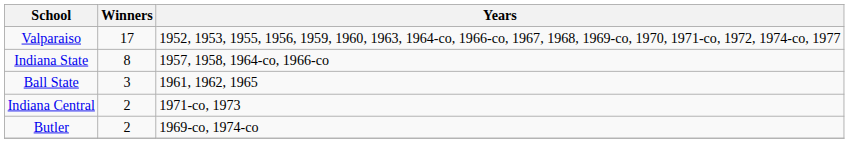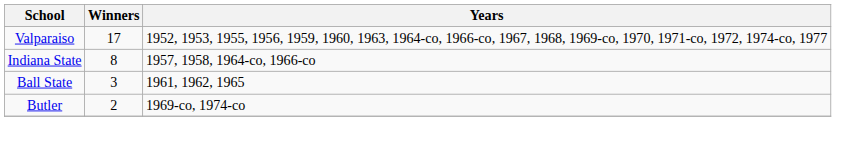 <table class=wikitable>
 <tr>
 <th>School</th>
 <th>Winners</th>
 <th>Years</th>
 </tr>
 <tr>
 <td align=center><a href='#'>Valparaiso</a></td>
 <td align=center>17</td>
 <td>1952, 1953, 1955, 1956, 1959, 1960, 1963, 1964-co, 1966-co, 1967, 1968, 1969-co, 1970, 1971-co, 1972, 1974-co, 1977</td>
 </tr>
 <tr>
 <td align=center><a href='#'>Indiana State</a></td>
 <td align=center>8</td>
 <td>1957, 1958, 1964-co, 1966-co</td>
 </tr>
 <tr>
 <td align=center><a href='#'>Ball State</a></td>
 <td align=center>3</td>
 <td>1961, 1962, 1965</td>
 </tr>
 <tr>
-<td align=center><a href='#'>Indiana Central</a></td>
-<td align=center>2</td>
-<td>1971-co, 1973</td>
-</tr>
-<tr>
 <td align=center><a href='#'>Butler</a></td>
 <td align=center>2</td>
 <td>1969-co, 1974-co</td>
 </tr>
 <tr>
 </tr>
 </table>
